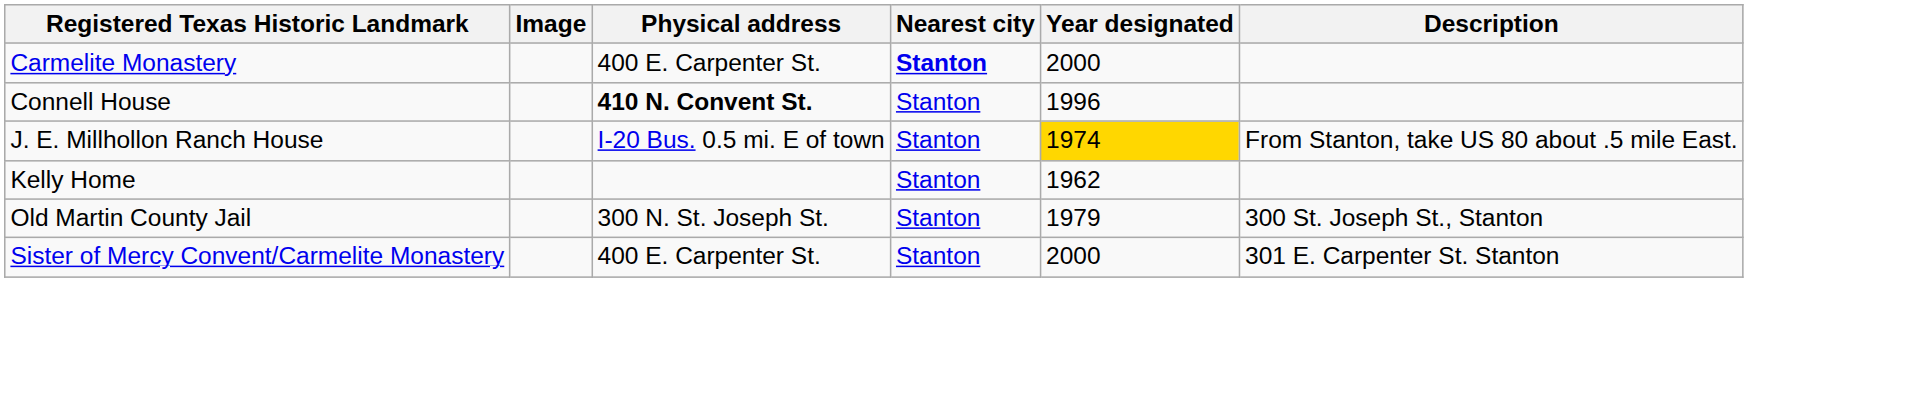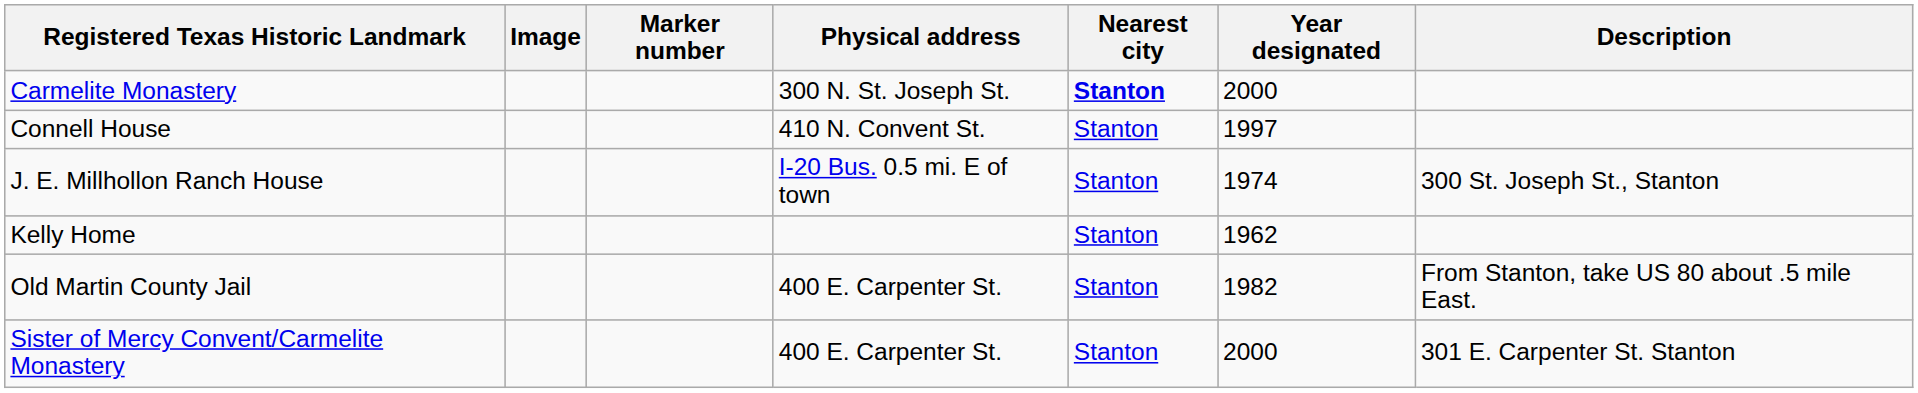 <table class="wikitable sortable">
 <tr>
 <th>Registered Texas Historic Landmark</th>
 <th>Image</th>
+<th>Marker number</th>
 <th>Physical address</th>
 <th>Nearest city</th>
 <th>Year designated</th>
 <th>Description</th>
 </tr>
 <tr>
 <td><a href='#'>Carmelite Monastery</a></td>
 <td></td>
-<td>400 E. Carpenter St.<br></td>
+<td></td>
+<td>300 N. St. Joseph St.<br></td>
 <td><strong><a href='#'>Stanton</a></strong></td>
 <td>2000</td>
 <td></td>
 </tr>
 <tr>
 <td>Connell House</td>
 <td></td>
-<td><strong>410 N. Convent St.<br></strong></td>
+<td></td>
+<td>410 N. Convent St.<br></td>
 <td><a href='#'>Stanton</a></td>
-<td>1996</td>
+<td>1997</td>
 <td></td>
 </tr>
 <tr>
 <td>J. E. Millhollon Ranch House</td>
 <td></td>
+<td></td>
 <td><a href='#'>I-20 Bus.</a> 0.5 mi. E of town<br></td>
 <td><a href='#'>Stanton</a></td>
-<td style="background: gold;">1974</td>
-<td>From Stanton, take US 80 about .5 mile East.</td>
+<td>1974</td>
+<td>300 St. Joseph St., Stanton</td>
 </tr>
 <tr>
 <td>Kelly Home</td>
+<td></td>
 <td></td>
 <td></td>
 <td><a href='#'>Stanton</a></td>
 <td>1962</td>
 <td></td>
 </tr>
 <tr>
 <td>Old Martin County Jail</td>
 <td></td>
-<td>300 N. St. Joseph St.<br></td>
+<td></td>
+<td>400 E. Carpenter St.<br></td>
 <td><a href='#'>Stanton</a></td>
-<td>1979</td>
-<td>300 St. Joseph St., Stanton</td>
+<td>1982</td>
+<td>From Stanton, take US 80 about .5 mile East.</td>
 </tr>
 <tr>
 <td><a href='#'>Sister of Mercy Convent/Carmelite Monastery</a></td>
+<td></td>
 <td></td>
 <td>400 E. Carpenter St.<br></td>
 <td><a href='#'>Stanton</a></td>
 <td>2000</td>
 <td>301 E. Carpenter St. Stanton</td>
 </tr>
 </table>
